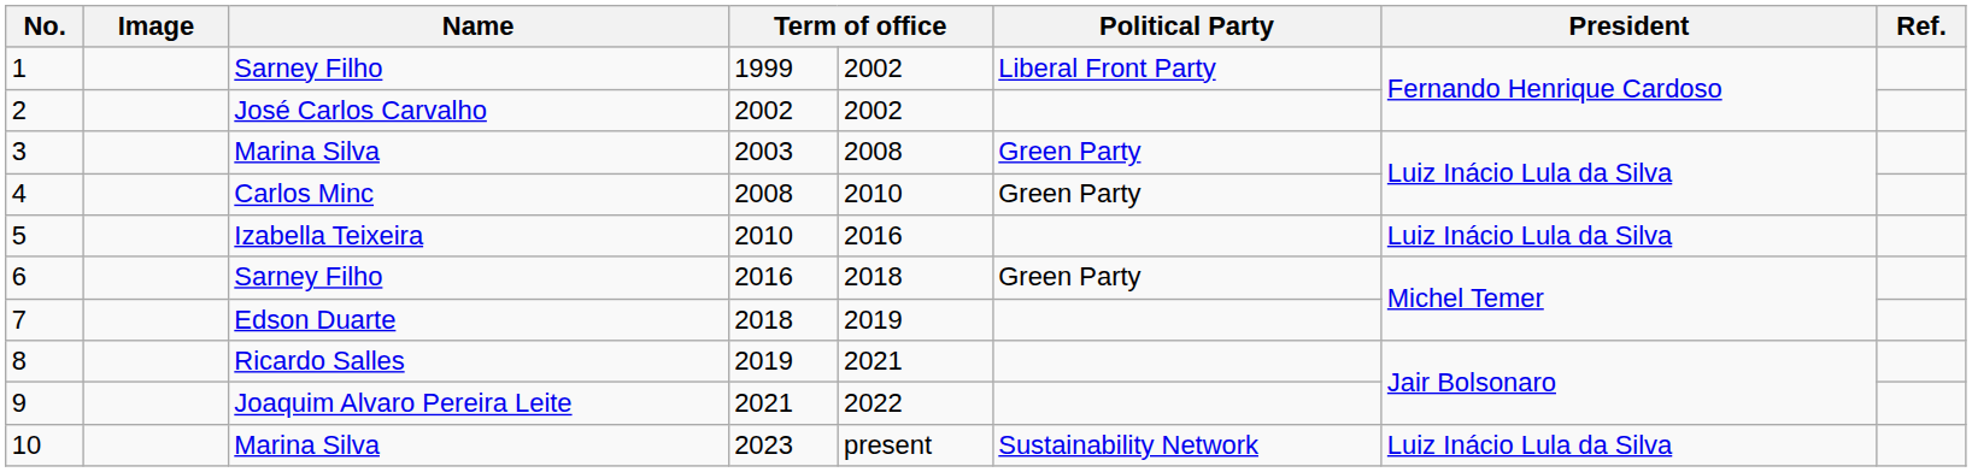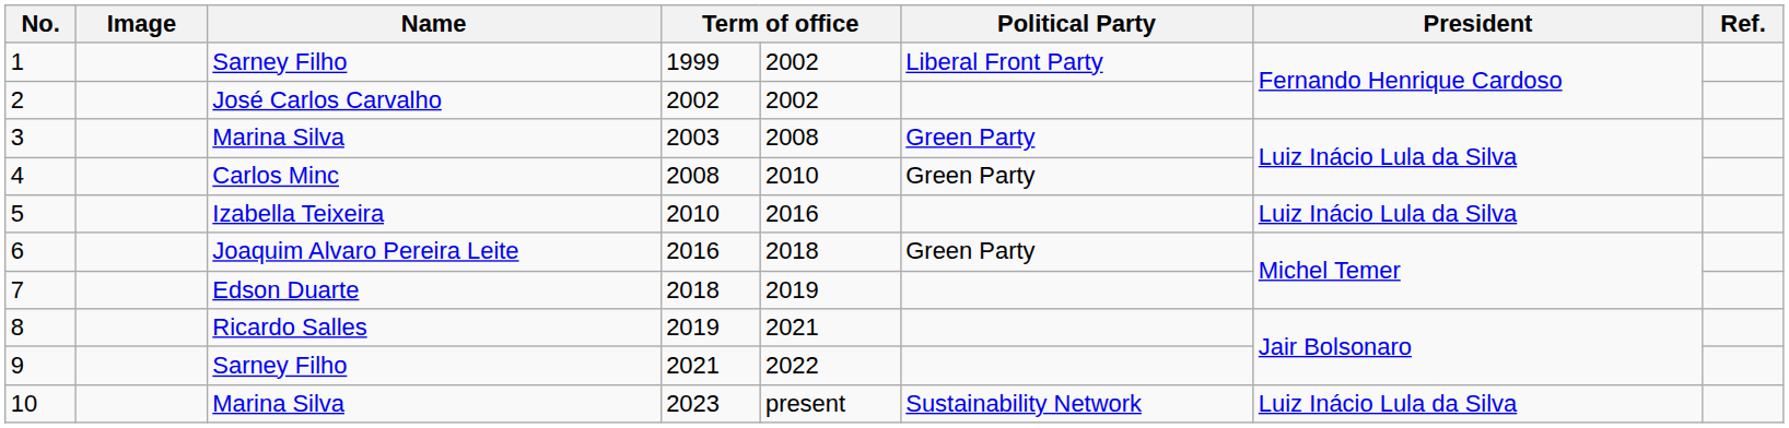 <table class=wikitable width=75%>
 <tr>
 <th>No.</th>
 <th width=80>Image</th>
 <th>Name</th>
 <th colspan=2>Term of office</th>
 <th>Political Party</th>
 <th>President</th>
 <th>Ref.</th>
 </tr>
 <tr>
 <td>1</td>
 <td></td>
 <td><a href='#'>Sarney Filho</a></td>
 <td>1999</td>
 <td>2002</td>
 <td><a href='#'>Liberal Front Party</a></td>
 <td rowspan=2><a href='#'>Fernando Henrique Cardoso</a></td>
 <td></td>
 </tr>
 <tr>
 <td>2</td>
 <td></td>
 <td><a href='#'>José Carlos Carvalho</a></td>
 <td>2002</td>
 <td>2002</td>
 <td></td>
 <td></td>
 </tr>
 <tr>
 <td>3</td>
 <td></td>
 <td><a href='#'>Marina Silva</a></td>
 <td>2003</td>
 <td>2008</td>
 <td><a href='#'>Green Party</a></td>
 <td rowspan=2><a href='#'>Luiz Inácio Lula da Silva</a></td>
 <td></td>
 </tr>
 <tr>
 <td>4</td>
 <td></td>
 <td><a href='#'>Carlos Minc</a></td>
 <td>2008</td>
 <td>2010</td>
 <td>Green Party</td>
 <td></td>
 </tr>
 <tr>
 <td>5</td>
 <td></td>
 <td><a href='#'>Izabella Teixeira</a></td>
 <td>2010</td>
 <td>2016</td>
 <td></td>
 <td><a href='#'>Luiz Inácio Lula da Silva</a></td>
 <td></td>
 </tr>
 <tr>
 <td>6</td>
 <td></td>
-<td><a href='#'>Sarney Filho</a></td>
+<td><a href='#'>Joaquim Alvaro Pereira Leite</a></td>
 <td>2016</td>
 <td>2018</td>
 <td>Green Party</td>
 <td rowspan=2><a href='#'>Michel Temer</a></td>
 <td></td>
 </tr>
 <tr>
 <td>7</td>
 <td></td>
 <td><a href='#'>Edson Duarte</a></td>
 <td>2018</td>
 <td>2019</td>
 <td></td>
 <td></td>
 </tr>
 <tr>
 <td>8</td>
 <td></td>
 <td><a href='#'>Ricardo Salles</a></td>
 <td>2019</td>
 <td>2021</td>
 <td></td>
 <td rowspan=2><a href='#'>Jair Bolsonaro</a></td>
 <td></td>
 </tr>
 <tr>
 <td>9</td>
 <td></td>
-<td><a href='#'>Joaquim Alvaro Pereira Leite</a></td>
+<td><a href='#'>Sarney Filho</a></td>
 <td>2021</td>
 <td>2022</td>
 <td></td>
 <td></td>
 </tr>
 <tr>
 <td>10</td>
 <td></td>
 <td><a href='#'>Marina Silva</a></td>
 <td>2023</td>
 <td>present</td>
 <td><a href='#'>Sustainability Network</a></td>
 <td><a href='#'>Luiz Inácio Lula da Silva</a></td>
 <td></td>
 </tr>
 </table>
